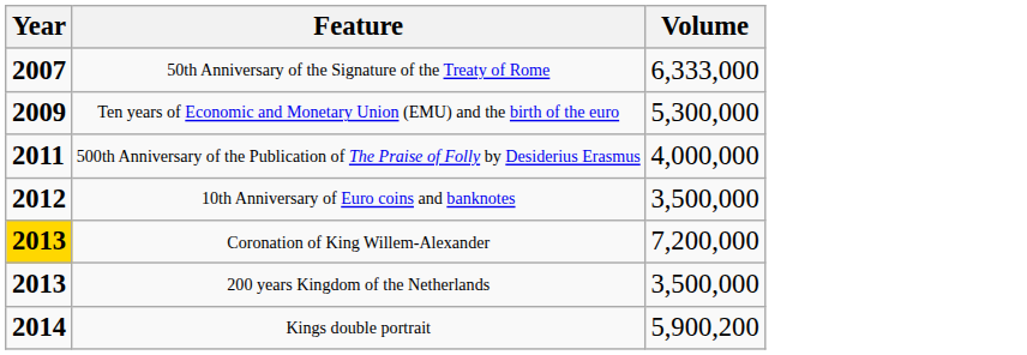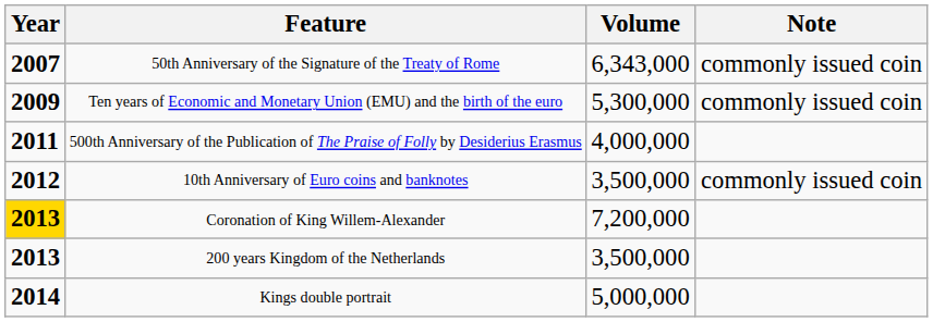 <table class="wikitable" align="center">
 <tr>
 <th>Year</th>
 <th>Feature</th>
 <th>Volume</th>
+<th>Note</th>
 </tr>
 <tr>
 <td><strong>2007</strong></td>
 <td align="center" style="font-size:10px">50th Anniversary of the Signature of the <a href='#'>Treaty of Rome</a></td>
-<td>6,333,000</td>
+<td>6,343,000</td>
+<td>commonly issued coin</td>
 </tr>
 <tr>
 <td><strong>2009</strong></td>
 <td align="center" style="font-size:10px">Ten years of <a href='#'>Economic and Monetary Union</a> (EMU) and the <a href='#'>birth of the euro</a></td>
 <td>5,300,000</td>
+<td>commonly issued coin</td>
 </tr>
 <tr>
 <td><strong>2011</strong></td>
 <td align="center" style="font-size:10px">500th Anniversary of the Publication of <em><a href='#'>The Praise of Folly</a></em> by <a href='#'>Desiderius Erasmus</a></td>
 <td>4,000,000</td>
+<td></td>
 </tr>
 <tr>
 <td><strong>2012</strong></td>
 <td align="center" style="font-size:10px">10th Anniversary of <a href='#'>Euro coins</a> and <a href='#'>banknotes</a></td>
 <td>3,500,000</td>
+<td>commonly issued coin</td>
 </tr>
 <tr>
 <td style="background: gold;"><strong>2013</strong></td>
 <td align="center" style="font-size:10px">Coronation of King Willem-Alexander</td>
 <td>7,200,000</td>
+<td></td>
 </tr>
 <tr>
 <td><strong>2013</strong></td>
 <td align="center" style="font-size:10px">200 years Kingdom of the Netherlands</td>
 <td>3,500,000</td>
+<td></td>
 </tr>
 <tr>
 <td><strong>2014</strong></td>
 <td align="center" style="font-size:10px">Kings double portrait</td>
-<td>5,900,200</td>
+<td>5,000,000</td>
+<td></td>
 </tr>
 </table>
